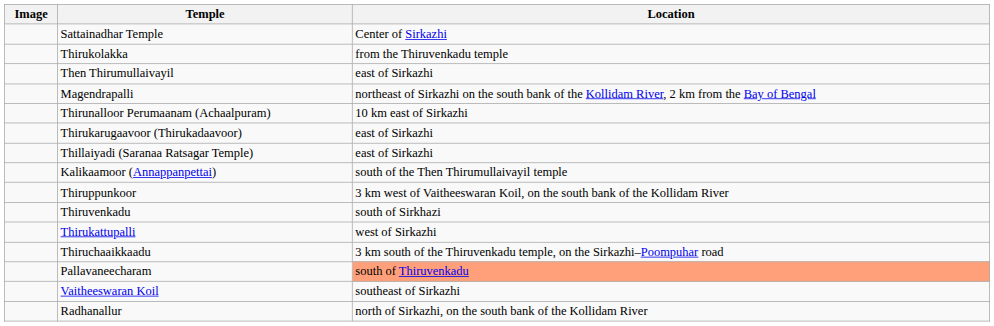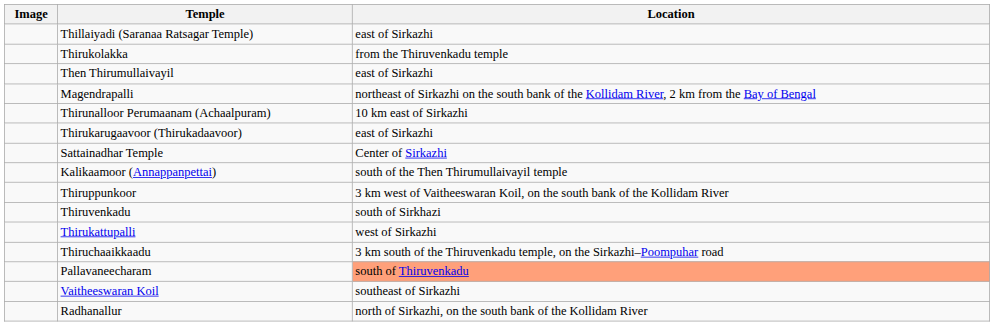 <table class="wikitable" border="1" width="100%">
 <tr>
 <th>Image</th>
 <th>Temple</th>
 <th>Location</th>
 </tr>
 <tr>
 <td> </td>
-<td>Sattainadhar Temple</td>
-<td>Center of <a href='#'>Sirkazhi</a></td>
+<td>Thillaiyadi (Saranaa Ratsagar Temple)</td>
+<td> east of Sirkazhi</td>
 </tr>
 <tr>
 <td> </td>
 <td>Thirukolakka</td>
 <td> from the Thiruvenkadu temple</td>
 </tr>
 <tr>
 <td> </td>
 <td>Then Thirumullaivayil</td>
 <td> east of Sirkazhi</td>
 </tr>
 <tr>
 <td> </td>
 <td>Magendrapalli</td>
 <td> northeast of Sirkazhi on the south bank of the <a href='#'>Kollidam River</a>, 2 km from the <a href='#'>Bay of Bengal</a></td>
 </tr>
 <tr>
 <td> </td>
 <td>Thirunalloor Perumaanam (Achaalpuram)</td>
 <td>10 km east of Sirkazhi</td>
 </tr>
 <tr>
 <td> </td>
 <td>Thirukarugaavoor (Thirukadaavoor)</td>
 <td> east of Sirkazhi</td>
 </tr>
 <tr>
 <td> </td>
-<td>Thillaiyadi (Saranaa Ratsagar Temple)</td>
-<td> east of Sirkazhi</td>
+<td>Sattainadhar Temple</td>
+<td>Center of <a href='#'>Sirkazhi</a></td>
 </tr>
 <tr>
 <td> </td>
 <td>Kalikaamoor (<a href='#'>Annappanpettai</a>)</td>
 <td> south of the Then Thirumullaivayil temple</td>
 </tr>
 <tr>
 <td></td>
 <td>Thiruppunkoor</td>
 <td>3 km west of Vaitheeswaran Koil, on the south bank of the Kollidam River</td>
 </tr>
 <tr>
 <td> </td>
 <td>Thiruvenkadu</td>
 <td> south of Sirkhazi</td>
 </tr>
 <tr>
 <td> </td>
 <td><a href='#'>Thirukattupalli</a></td>
 <td> west of Sirkazhi</td>
 </tr>
 <tr>
 <td> </td>
 <td>Thiruchaaikkaadu</td>
 <td>3 km south of the Thiruvenkadu temple, on the Sirkazhi–<a href='#'>Poompuhar</a> road</td>
 </tr>
 <tr>
 <td> </td>
 <td>Pallavaneecharam</td>
 <td style="background: lightsalmon;"> south of <a href='#'>Thiruvenkadu</a></td>
 </tr>
 <tr>
 <td> </td>
 <td><a href='#'>Vaitheeswaran Koil</a></td>
 <td> southeast of Sirkazhi</td>
 </tr>
 <tr>
 <td> </td>
 <td>Radhanallur</td>
 <td> north of Sirkazhi, on the south bank of the Kollidam River</td>
 </tr>
 </table>
